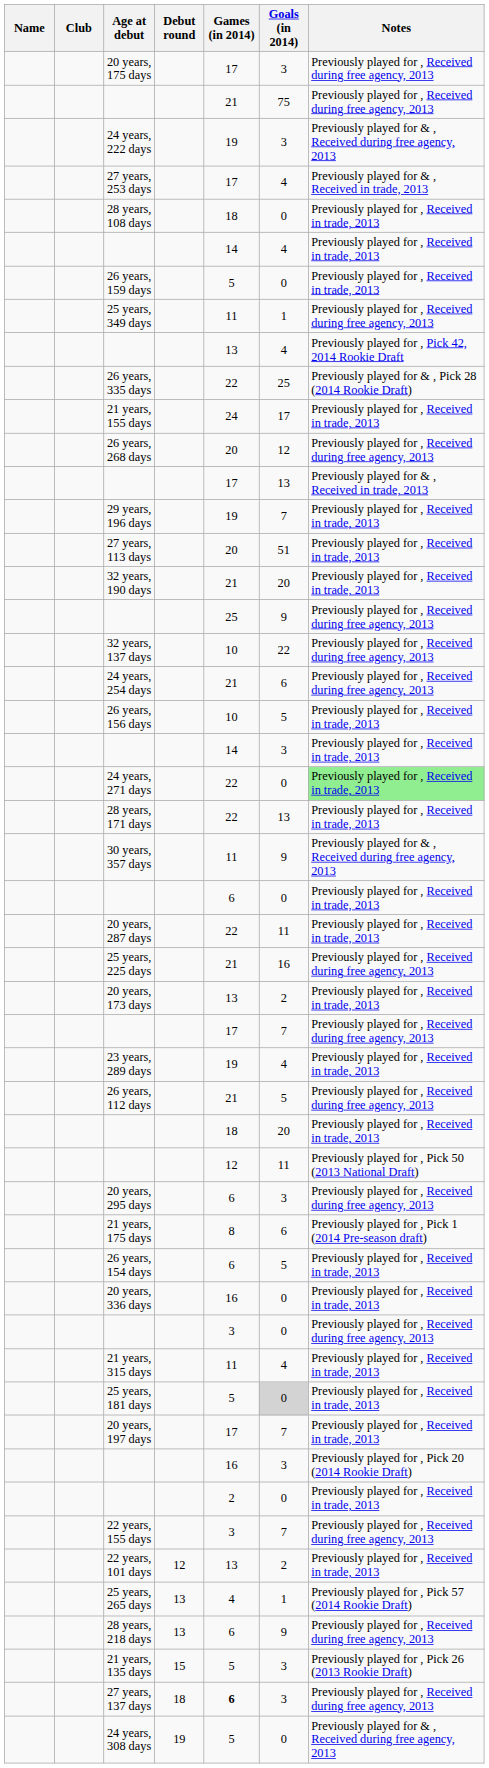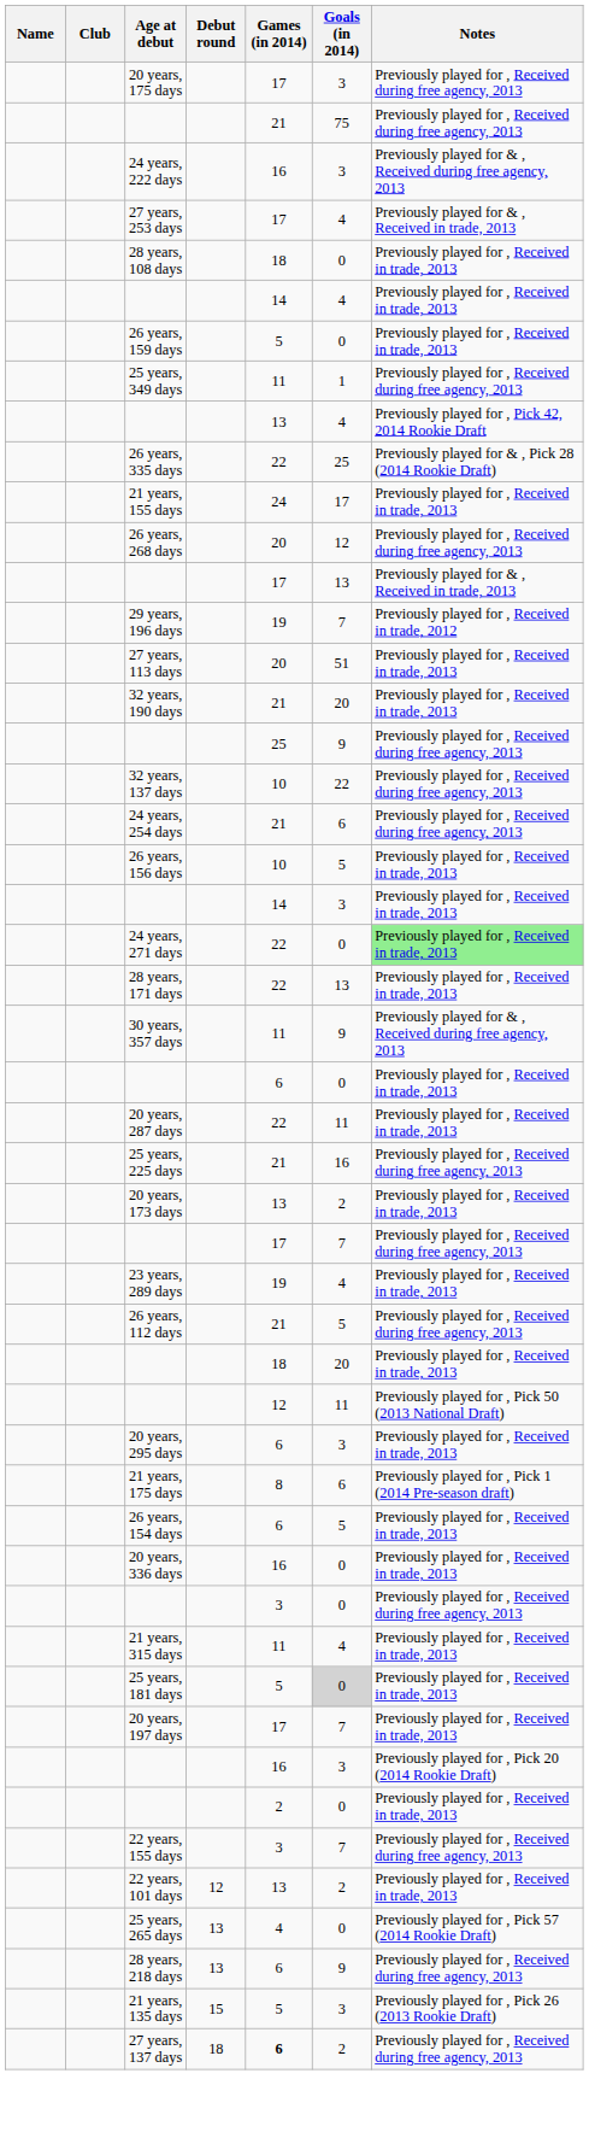 <table class="wikitable sortable" style="width:100%; text-align: center;">
 <tr style="background:#efefef;">
 <th style="width:6%;">Name</th>
 <th width=7%>Club</th>
 <th style="width:7%;">Age at debut</th>
 <th width=5%>Debut<br>round</th>
 <th width=6%>Games<br>(in 2014)</th>
 <th width=6%><a href='#'>Goals</a><br>(in 2014)</th>
 <th style="width:25%;">Notes</th>
 </tr>
 <tr>
 <td align="left"></td>
 <td></td>
 <td>20 years, 175 days</td>
 <td></td>
 <td>17</td>
 <td>3</td>
 <td align="left">Previously played for , <a href='#'>Received during free agency, 2013</a></td>
 </tr>
 <tr>
 <td align="left"></td>
 <td></td>
 <td></td>
 <td></td>
 <td>21</td>
 <td>75</td>
 <td align="left">Previously played for , <a href='#'>Received during free agency, 2013</a></td>
 </tr>
 <tr>
 <td align="left"></td>
 <td></td>
 <td>24 years, 222 days</td>
 <td></td>
-<td>19</td>
+<td>16</td>
 <td>3</td>
 <td align="left">Previously played for  & , <a href='#'>Received during free agency, 2013</a></td>
 </tr>
 <tr>
 <td align="left"></td>
 <td></td>
 <td>27 years, 253 days</td>
 <td></td>
 <td>17</td>
 <td>4</td>
 <td align="left">Previously played for  & , <a href='#'>Received in trade, 2013</a></td>
 </tr>
 <tr>
 <td align="left"></td>
 <td></td>
 <td>28 years, 108 days</td>
 <td></td>
 <td>18</td>
 <td>0</td>
 <td align="left">Previously played for , <a href='#'>Received in trade, 2013</a></td>
 </tr>
 <tr>
 <td align="left"></td>
 <td></td>
 <td></td>
 <td></td>
 <td>14</td>
 <td>4</td>
 <td align="left">Previously played for , <a href='#'>Received in trade, 2013</a></td>
 </tr>
 <tr>
 <td align="left"></td>
 <td></td>
 <td>26 years, 159 days</td>
 <td></td>
 <td>5</td>
 <td>0</td>
 <td align="left">Previously played for , <a href='#'>Received in trade, 2013</a></td>
 </tr>
 <tr>
 <td align="left"></td>
 <td></td>
 <td>25 years, 349 days</td>
 <td></td>
 <td>11</td>
 <td>1</td>
 <td align="left">Previously played for , <a href='#'>Received during free agency, 2013</a></td>
 </tr>
 <tr>
 <td align="left"></td>
 <td></td>
 <td></td>
 <td></td>
 <td>13</td>
 <td>4</td>
 <td align="left">Previously played for , <a href='#'>Pick 42, 2014 Rookie Draft</a></td>
 </tr>
 <tr>
 <td align="left"></td>
 <td></td>
 <td>26 years, 335 days</td>
 <td></td>
 <td>22</td>
 <td>25</td>
 <td align="left">Previously played for  & , Pick 28 (<a href='#'>2014 Rookie Draft</a>)</td>
 </tr>
 <tr>
 <td align="left"></td>
 <td></td>
 <td>21 years, 155 days</td>
 <td></td>
 <td>24</td>
 <td>17</td>
 <td align="left">Previously played for , <a href='#'>Received in trade, 2013</a></td>
 </tr>
 <tr>
 <td align="left"></td>
 <td></td>
 <td>26 years, 268 days</td>
 <td></td>
 <td>20</td>
 <td>12</td>
 <td align="left">Previously played for , <a href='#'>Received during free agency, 2013</a></td>
 </tr>
 <tr>
 <td align="left"></td>
 <td></td>
 <td></td>
 <td></td>
 <td>17</td>
 <td>13</td>
 <td align="left">Previously played for  & , <a href='#'>Received in trade, 2013</a></td>
 </tr>
 <tr>
 <td align="left"></td>
 <td></td>
 <td>29 years, 196 days</td>
 <td></td>
 <td>19</td>
 <td>7</td>
-<td align="left">Previously played for , <a href='#'>Received in trade, 2013</a></td>
+<td align="left">Previously played for , <a href='#'>Received in trade, 2012</a></td>
 </tr>
 <tr>
 <td align="left"></td>
 <td></td>
 <td>27 years, 113 days</td>
 <td></td>
 <td>20</td>
 <td>51</td>
 <td align="left">Previously played for , <a href='#'>Received in trade, 2013</a></td>
 </tr>
 <tr>
 <td align="left"></td>
 <td></td>
 <td>32 years, 190 days</td>
 <td></td>
 <td>21</td>
 <td>20</td>
 <td align="left">Previously played for , <a href='#'>Received in trade, 2013</a></td>
 </tr>
 <tr>
 <td align="left"></td>
 <td></td>
 <td></td>
 <td></td>
 <td>25</td>
 <td>9</td>
 <td align="left">Previously played for , <a href='#'>Received during free agency, 2013</a></td>
 </tr>
 <tr>
 <td align="left"></td>
 <td></td>
 <td>32 years, 137 days</td>
 <td></td>
 <td>10</td>
 <td>22</td>
 <td align="left">Previously played for , <a href='#'>Received during free agency, 2013</a></td>
 </tr>
 <tr>
 <td align="left"></td>
 <td></td>
 <td>24 years, 254 days</td>
 <td></td>
 <td>21</td>
 <td>6</td>
 <td align="left">Previously played for , <a href='#'>Received during free agency, 2013</a></td>
 </tr>
 <tr>
 <td align="left"></td>
 <td></td>
 <td>26 years, 156 days</td>
 <td></td>
 <td>10</td>
 <td>5</td>
 <td align="left">Previously played for , <a href='#'>Received in trade, 2013</a></td>
 </tr>
 <tr>
 <td align="left"></td>
 <td></td>
 <td></td>
 <td></td>
 <td>14</td>
 <td>3</td>
 <td align="left">Previously played for , <a href='#'>Received in trade, 2013</a></td>
 </tr>
 <tr>
 <td align="left"></td>
 <td></td>
 <td>24 years, 271 days</td>
 <td></td>
 <td>22</td>
 <td>0</td>
 <td align="left" style="background: lightgreen;">Previously played for , <a href='#'>Received in trade, 2013</a></td>
 </tr>
 <tr>
 <td align="left"></td>
 <td></td>
 <td>28 years, 171 days</td>
 <td></td>
 <td>22</td>
 <td>13</td>
 <td align="left">Previously played for , <a href='#'>Received in trade, 2013</a></td>
 </tr>
 <tr>
 <td align="left"></td>
 <td></td>
 <td>30 years, 357 days</td>
 <td></td>
 <td>11</td>
 <td>9</td>
 <td align="left">Previously played for  & , <a href='#'>Received during free agency, 2013</a></td>
 </tr>
 <tr>
 <td align="left"></td>
 <td></td>
 <td></td>
 <td></td>
 <td>6</td>
 <td>0</td>
 <td align="left">Previously played for , <a href='#'>Received in trade, 2013</a></td>
 </tr>
 <tr>
 <td align="left"></td>
 <td></td>
 <td>20 years, 287 days</td>
 <td></td>
 <td>22</td>
 <td>11</td>
 <td align="left">Previously played for , <a href='#'>Received in trade, 2013</a></td>
 </tr>
 <tr>
 <td align="left"></td>
 <td></td>
 <td>25 years, 225 days</td>
 <td></td>
 <td>21</td>
 <td>16</td>
 <td align="left">Previously played for , <a href='#'>Received during free agency, 2013</a></td>
 </tr>
 <tr>
 <td align="left"></td>
 <td></td>
 <td>20 years, 173 days</td>
 <td></td>
 <td>13</td>
 <td>2</td>
 <td align="left">Previously played for , <a href='#'>Received in trade, 2013</a></td>
 </tr>
 <tr>
 <td align="left"></td>
 <td></td>
 <td></td>
 <td></td>
 <td>17</td>
 <td>7</td>
 <td align="left">Previously played for , <a href='#'>Received during free agency, 2013</a></td>
 </tr>
 <tr>
 <td align="left"></td>
 <td></td>
 <td>23 years, 289 days</td>
 <td></td>
 <td>19</td>
 <td>4</td>
 <td align="left">Previously played for , <a href='#'>Received in trade, 2013</a></td>
 </tr>
 <tr>
 <td align="left"></td>
 <td></td>
 <td>26 years, 112 days</td>
 <td></td>
 <td>21</td>
 <td>5</td>
 <td align="left">Previously played for , <a href='#'>Received during free agency, 2013</a></td>
 </tr>
 <tr>
 <td align="left"></td>
 <td></td>
 <td></td>
 <td></td>
 <td>18</td>
 <td>20</td>
 <td align="left">Previously played for , <a href='#'>Received in trade, 2013</a></td>
 </tr>
 <tr>
 <td align="left"></td>
 <td></td>
 <td></td>
 <td></td>
 <td>12</td>
 <td>11</td>
 <td align="left">Previously played for , Pick 50 (<a href='#'>2013 National Draft</a>)</td>
 </tr>
 <tr>
 <td align="left"></td>
 <td></td>
 <td>20 years, 295 days</td>
 <td></td>
 <td>6</td>
 <td>3</td>
-<td align="left">Previously played for , <a href='#'>Received during free agency, 2013</a></td>
+<td align="left">Previously played for , <a href='#'>Received in trade, 2013</a></td>
 </tr>
 <tr>
 <td align="left"></td>
 <td></td>
 <td>21 years, 175 days</td>
 <td></td>
 <td>8</td>
 <td>6</td>
 <td align="left">Previously played for , Pick 1 (<a href='#'>2014 Pre-season draft</a>)</td>
 </tr>
 <tr>
 <td align="left"></td>
 <td></td>
 <td>26 years, 154 days</td>
 <td></td>
 <td>6</td>
 <td>5</td>
 <td align="left">Previously played for , <a href='#'>Received in trade, 2013</a></td>
 </tr>
 <tr>
 <td align="left"></td>
 <td></td>
 <td>20 years, 336 days</td>
 <td></td>
 <td>16</td>
 <td>0</td>
 <td align="left">Previously played for , <a href='#'>Received in trade, 2013</a></td>
 </tr>
 <tr>
 <td align="left"></td>
 <td></td>
 <td></td>
 <td></td>
 <td>3</td>
 <td>0</td>
 <td align="left">Previously played for , <a href='#'>Received during free agency, 2013</a></td>
 </tr>
 <tr>
 <td align="left"></td>
 <td></td>
 <td>21 years, 315 days</td>
 <td></td>
 <td>11</td>
 <td>4</td>
 <td align="left">Previously played for , <a href='#'>Received in trade, 2013</a></td>
 </tr>
 <tr>
 <td align="left"></td>
 <td></td>
 <td>25 years, 181 days</td>
 <td></td>
 <td>5</td>
 <td style="background: lightgrey;">0</td>
 <td align="left">Previously played for , <a href='#'>Received in trade, 2013</a></td>
 </tr>
 <tr>
 <td align="left"></td>
 <td></td>
 <td>20 years, 197 days</td>
 <td></td>
 <td>17</td>
 <td>7</td>
 <td align="left">Previously played for , <a href='#'>Received in trade, 2013</a></td>
 </tr>
 <tr>
 <td align="left"></td>
 <td></td>
 <td></td>
 <td></td>
 <td>16</td>
 <td>3</td>
 <td align="left">Previously played for , Pick 20 (<a href='#'>2014 Rookie Draft</a>)</td>
 </tr>
 <tr>
 <td align="left"></td>
 <td></td>
 <td></td>
 <td></td>
 <td>2</td>
 <td>0</td>
 <td align="left">Previously played for , <a href='#'>Received in trade, 2013</a></td>
 </tr>
 <tr>
 <td align="left"></td>
 <td></td>
 <td>22 years, 155 days</td>
 <td></td>
 <td>3</td>
 <td>7</td>
 <td align="left">Previously played for , <a href='#'>Received during free agency, 2013</a></td>
 </tr>
 <tr>
 <td align="left"></td>
 <td></td>
 <td>22 years, 101 days</td>
 <td>12</td>
 <td>13</td>
 <td>2</td>
 <td align="left">Previously played for , <a href='#'>Received in trade, 2013</a></td>
 </tr>
 <tr>
 <td align="left"></td>
 <td></td>
 <td>25 years, 265 days</td>
 <td>13</td>
 <td>4</td>
-<td>1</td>
+<td>0</td>
 <td align="left">Previously played for , Pick 57 (<a href='#'>2014 Rookie Draft</a>)</td>
 </tr>
 <tr>
 <td align="left"></td>
 <td></td>
 <td>28 years, 218 days</td>
 <td>13</td>
 <td>6</td>
 <td>9</td>
 <td align="left">Previously played for , <a href='#'>Received during free agency, 2013</a></td>
 </tr>
 <tr>
 <td align="left"></td>
 <td></td>
 <td>21 years, 135 days</td>
 <td>15</td>
 <td>5</td>
 <td>3</td>
 <td align="left">Previously played for , Pick 26 (<a href='#'>2013 Rookie Draft</a>)</td>
 </tr>
 <tr>
 <td align="left"></td>
 <td></td>
 <td>27 years, 137 days</td>
 <td>18</td>
 <td><strong>6</strong></td>
-<td>3</td>
+<td>2</td>
 <td align="left">Previously played for , <a href='#'>Received during free agency, 2013</a></td>
 </tr>
-<tr>
-<td align="left"></td>
-<td></td>
-<td>24 years, 308 days</td>
-<td>19</td>
-<td>5</td>
-<td>0</td>
-<td align="left">Previously played for  & , <a href='#'>Received during free agency, 2013</a></td>
-</tr>
 </table>
